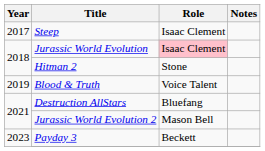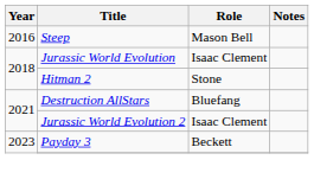 <table class="wikitable unsortable">
 <tr>
 <th>Year</th>
 <th>Title</th>
 <th>Role</th>
 <th>Notes</th>
 </tr>
 <tr>
-<td>2017</td>
+<td>2016</td>
 <td><em><a href='#'>Steep</a></em></td>
-<td>Isaac Clement</td>
+<td>Mason Bell</td>
 <td></td>
 </tr>
 <tr>
 <td rowspan=2>2018</td>
 <td><em><a href='#'>Jurassic World Evolution</a></em></td>
-<td style="background: pink;">Isaac Clement</td>
+<td>Isaac Clement</td>
 <td></td>
 </tr>
 <tr>
 <td><em><a href='#'>Hitman 2</a></em></td>
 <td>Stone</td>
-<td></td>
-</tr>
-<tr>
-<td>2019</td>
-<td><em><a href='#'>Blood & Truth</a></em></td>
-<td>Voice Talent</td>
 <td></td>
 </tr>
 <tr>
 <td rowspan=2>2021</td>
 <td><em><a href='#'>Destruction AllStars</a></em></td>
 <td>Bluefang</td>
 <td></td>
 </tr>
 <tr>
 <td><em><a href='#'>Jurassic World Evolution 2</a></em></td>
-<td>Mason Bell</td>
+<td>Isaac Clement</td>
 <td></td>
 </tr>
 <tr>
 <td rowspan=2>2023</td>
 <td><em><a href='#'>Payday 3</a></em></td>
 <td>Beckett</td>
 <td></td>
 </tr>
 <tr>
 </tr>
 </table>
